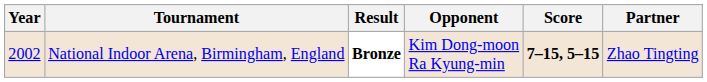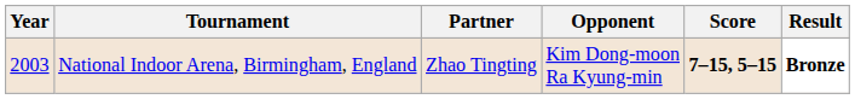 <table class="sortable wikitable" style="font-size: 90%;">
 <tr>
 <th>Year</th>
 <th>Tournament</th>
-<th>Result</th>
+<th>Partner</th>
 <th>Opponent</th>
 <th>Score</th>
-<th>Partner</th>
+<th>Result</th>
 </tr>
 <tr style="background:#F3E6D7">
-<td align="center"><a href='#'>2002</a></td>
+<td align="center"><a href='#'>2003</a></td>
 <td align="left"><a href='#'>National Indoor Arena</a>, <a href='#'>Birmingham</a>, <a href='#'>England</a></td>
-<td style="text-align:left; background:white"> <strong>Bronze</strong></td>
+<td align="left"> <a href='#'>Zhao Tingting</a></td>
 <td align="left"> <a href='#'>Kim Dong-moon</a> <br>  <a href='#'>Ra Kyung-min</a></td>
 <td align="left"><strong>7–15, 5–15</strong></td>
-<td align="left"> <a href='#'>Zhao Tingting</a></td>
+<td style="text-align:left; background:white"> <strong>Bronze</strong></td>
 </tr>
 </table>
